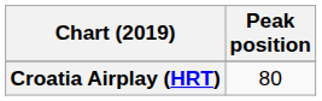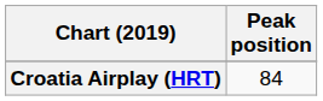 <table class="wikitable sortable plainrowheaders" style="text-align:center">
 <tr>
 <th scope="col">Chart (2019)</th>
 <th scope="col">Peak<br>position</th>
 </tr>
 <tr>
 </tr>
 <tr>
 <th scope="row">Croatia Airplay (<a href='#'>HRT</a>)</th>
-<td>80</td>
+<td>84</td>
 </tr>
 </table>
